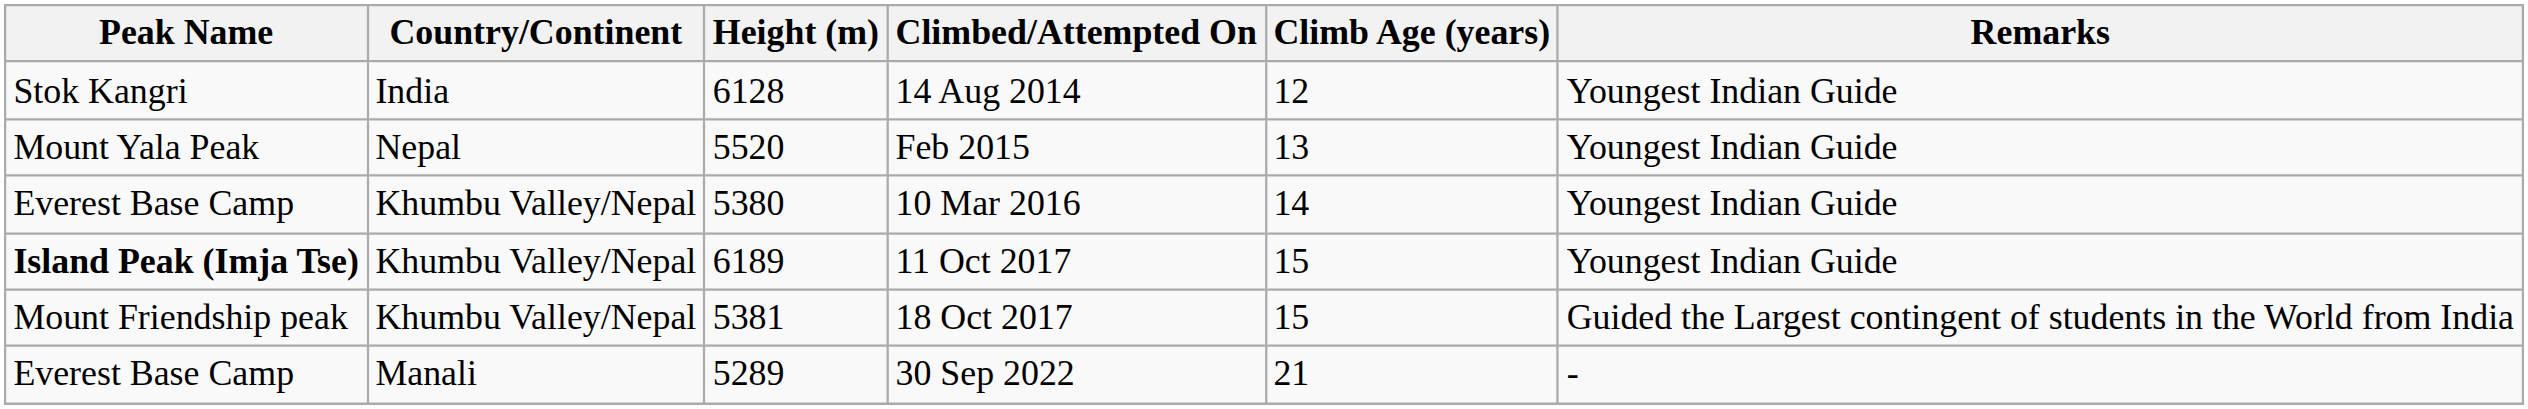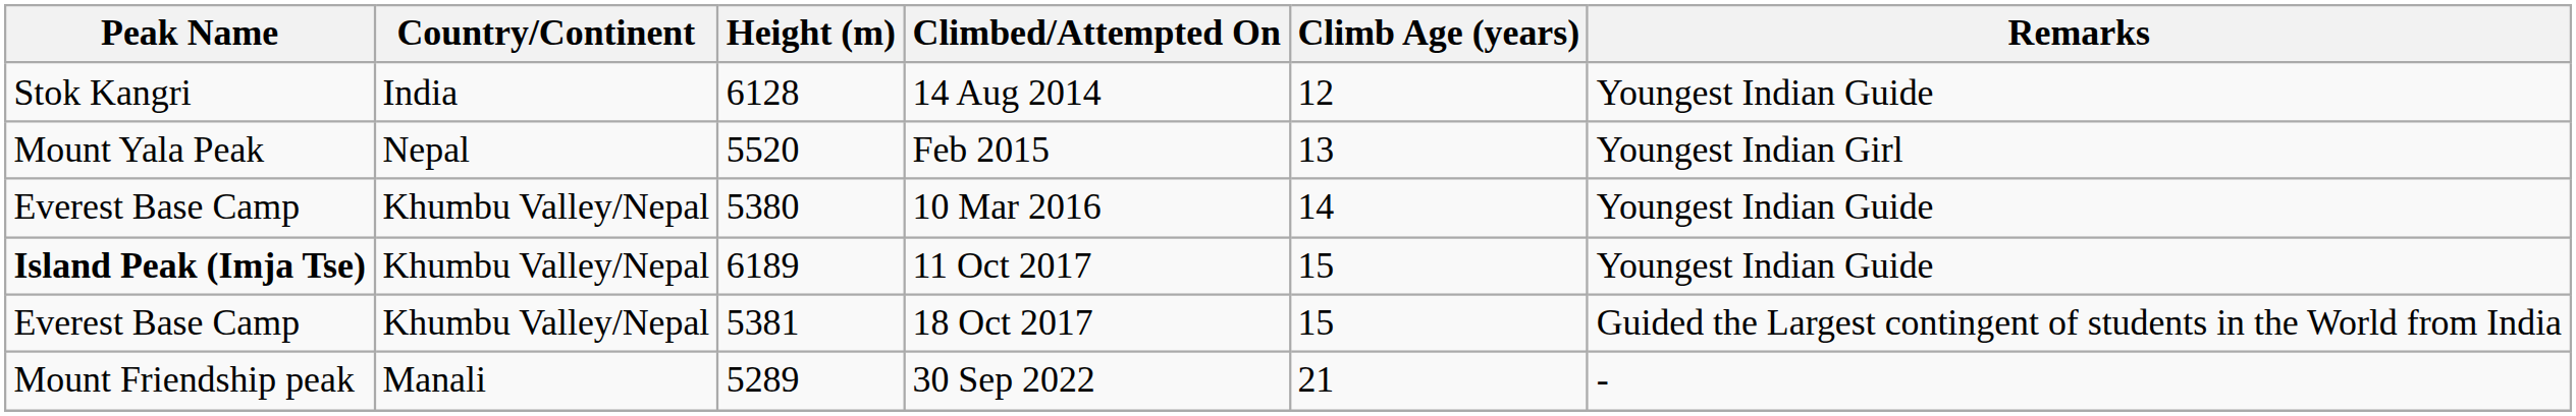 <table class="wikitable">
 <tr>
 <th>Peak Name</th>
 <th>Country/Continent</th>
 <th>Height (m)</th>
 <th>Climbed/Attempted On</th>
 <th>Climb Age (years)</th>
 <th>Remarks</th>
 </tr>
 <tr>
 <td>Stok Kangri</td>
 <td>India</td>
 <td>6128</td>
 <td>14 Aug 2014</td>
 <td>12</td>
 <td>Youngest Indian Guide</td>
 </tr>
 <tr>
 <td>Mount Yala Peak</td>
 <td>Nepal</td>
 <td>5520</td>
 <td>Feb 2015</td>
 <td>13</td>
-<td>Youngest Indian Guide</td>
+<td>Youngest Indian Girl</td>
 </tr>
 <tr>
 <td>Everest Base Camp</td>
 <td>Khumbu Valley/Nepal</td>
 <td>5380</td>
 <td>10 Mar 2016</td>
 <td>14</td>
 <td>Youngest Indian Guide</td>
 </tr>
 <tr>
 <td><strong>Island Peak (Imja Tse)</strong></td>
 <td>Khumbu Valley/Nepal</td>
 <td>6189</td>
 <td>11 Oct 2017</td>
 <td>15</td>
 <td>Youngest Indian Guide</td>
 </tr>
 <tr>
-<td>Mount Friendship peak</td>
+<td>Everest Base Camp</td>
 <td>Khumbu Valley/Nepal</td>
 <td>5381</td>
 <td>18 Oct 2017</td>
 <td>15</td>
 <td>Guided the Largest contingent of students in the World from India</td>
 </tr>
 <tr>
-<td>Everest Base Camp</td>
+<td>Mount Friendship peak</td>
 <td>Manali</td>
 <td>5289</td>
 <td>30 Sep 2022</td>
 <td>21</td>
 <td>-</td>
 </tr>
 <tr>
 </tr>
 </table>
